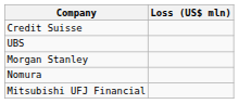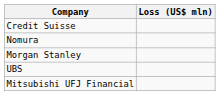 <table class="wikitable floatright sortable mw-collapsible">
 <tr>
 <th scope="col">Company</th>
 <th scope="col">Loss (US$ mln)</th>
 </tr>
 <tr>
 <td>Credit Suisse</td>
 <td></td>
 </tr>
 <tr>
-<td>UBS</td>
+<td>Nomura</td>
 <td></td>
 </tr>
 <tr>
 <td>Morgan Stanley</td>
 <td></td>
 </tr>
 <tr>
-<td>Nomura</td>
+<td>UBS</td>
 <td></td>
 </tr>
 <tr>
 <td>Mitsubishi UFJ Financial</td>
 <td></td>
 </tr>
 </table>
